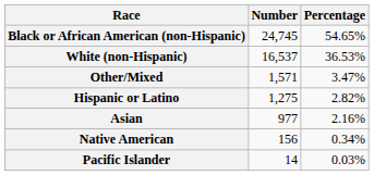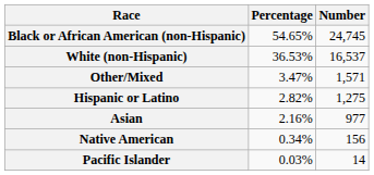 <table class="wikitable" style="text-align:right">
 <tr>
 <th scope="col">Race</th>
+<th scope="col">Percentage</th>
 <th scope="col">Number</th>
-<th scope="col">Percentage</th>
 </tr>
 <tr>
 <th scope="row">Black or African American (non-Hispanic)</th>
+<td>54.65%</td>
 <td>24,745</td>
-<td>54.65%</td>
 </tr>
 <tr>
 <th scope="row">White (non-Hispanic)</th>
+<td>36.53%</td>
 <td>16,537</td>
-<td>36.53%</td>
 </tr>
 <tr>
 <th scope="row">Other/Mixed</th>
+<td>3.47%</td>
 <td>1,571</td>
-<td>3.47%</td>
 </tr>
 <tr>
 <th scope="row">Hispanic or Latino</th>
+<td>2.82%</td>
 <td>1,275</td>
-<td>2.82%</td>
 </tr>
 <tr>
 <th scope="row">Asian</th>
+<td>2.16%</td>
 <td>977</td>
-<td>2.16%</td>
 </tr>
 <tr>
 <th scope="row">Native American</th>
+<td>0.34%</td>
 <td>156</td>
-<td>0.34%</td>
 </tr>
 <tr>
 <th scope="row">Pacific Islander</th>
+<td>0.03%</td>
 <td>14</td>
-<td>0.03%</td>
 </tr>
 </table>
